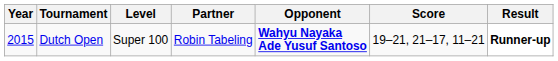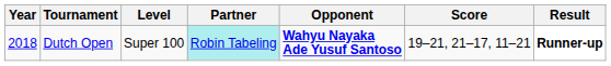 <table class="sortable wikitable" style="font-size: 90%;">
 <tr>
 <th>Year</th>
 <th>Tournament</th>
 <th>Level</th>
 <th>Partner</th>
 <th>Opponent</th>
 <th>Score</th>
 <th>Result</th>
 </tr>
 <tr>
-<td align="center"><a href='#'>2015</a></td>
+<td align="center"><a href='#'>2018</a></td>
 <td align="left"><a href='#'>Dutch Open</a></td>
 <td align="left">Super 100</td>
-<td align="left"> <a href='#'>Robin Tabeling</a></td>
+<td align="left" style="background: paleturquoise;"> <a href='#'>Robin Tabeling</a></td>
 <td align="left"><strong> <a href='#'>Wahyu Nayaka</a><br> <a href='#'>Ade Yusuf Santoso</a></strong></td>
 <td align="left">19–21, 21–17, 11–21</td>
 <td style="text-align:left; background:white"> <strong>Runner-up</strong></td>
 </tr>
 </table>
